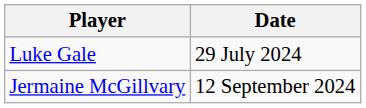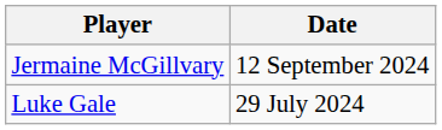 <table class="wikitable">
 <tr>
 <th>Player</th>
 <th>Date</th>
 </tr>
 <tr>
+<td> <a href='#'>Jermaine McGillvary</a></td>
+<td>12 September 2024</td>
+</tr>
+<tr>
 <td> <a href='#'>Luke Gale</a></td>
 <td>29 July 2024</td>
 </tr>
-<tr>
-<td> <a href='#'>Jermaine McGillvary</a></td>
-<td>12 September 2024</td>
-</tr>
 </table>
